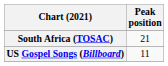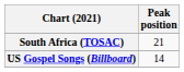 <table class="wikitable sortable plainrowheaders" style="text-align:center">
 <tr>
 <th scope="col">Chart (2021)</th>
 <th scope="col">Peak<br>position</th>
 </tr>
 <tr>
 </tr>
 <tr>
 </tr>
 <tr>
 </tr>
 <tr>
 </tr>
 <tr>
 <th scope="row">South Africa (<a href='#'>TOSAC</a>)</th>
 <td>21</td>
 </tr>
 <tr>
 </tr>
 <tr>
 </tr>
 <tr>
 <th scope="row">US <a href='#'>Gospel Songs</a> (<em><a href='#'>Billboard</a></em>)</th>
-<td>11</td>
+<td>14</td>
 </tr>
 <tr>
 </tr>
 </table>
